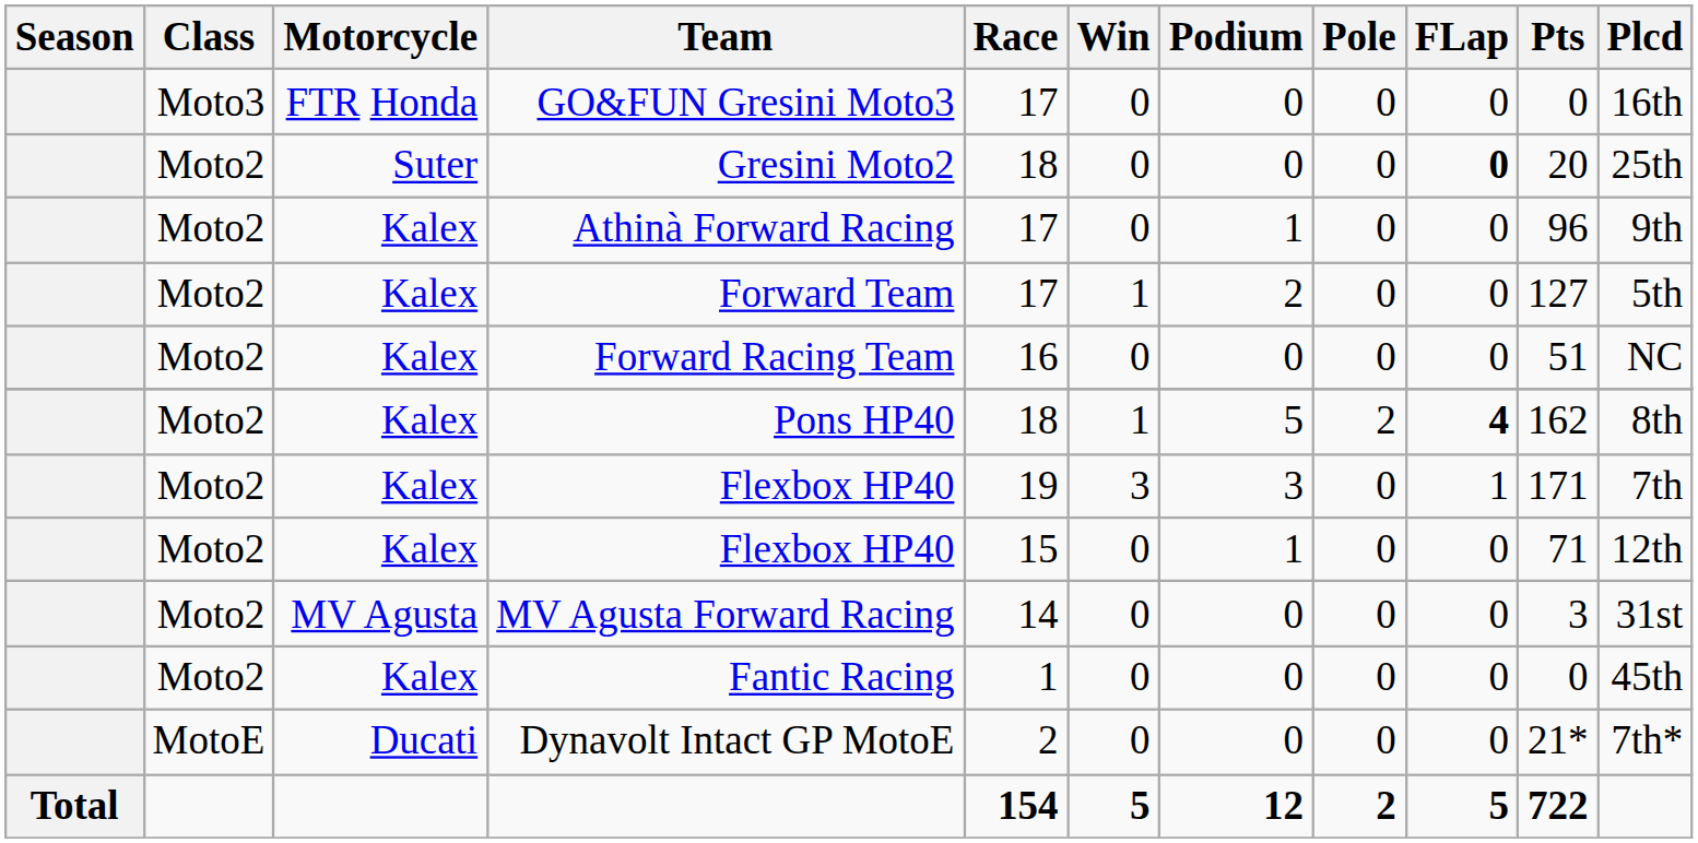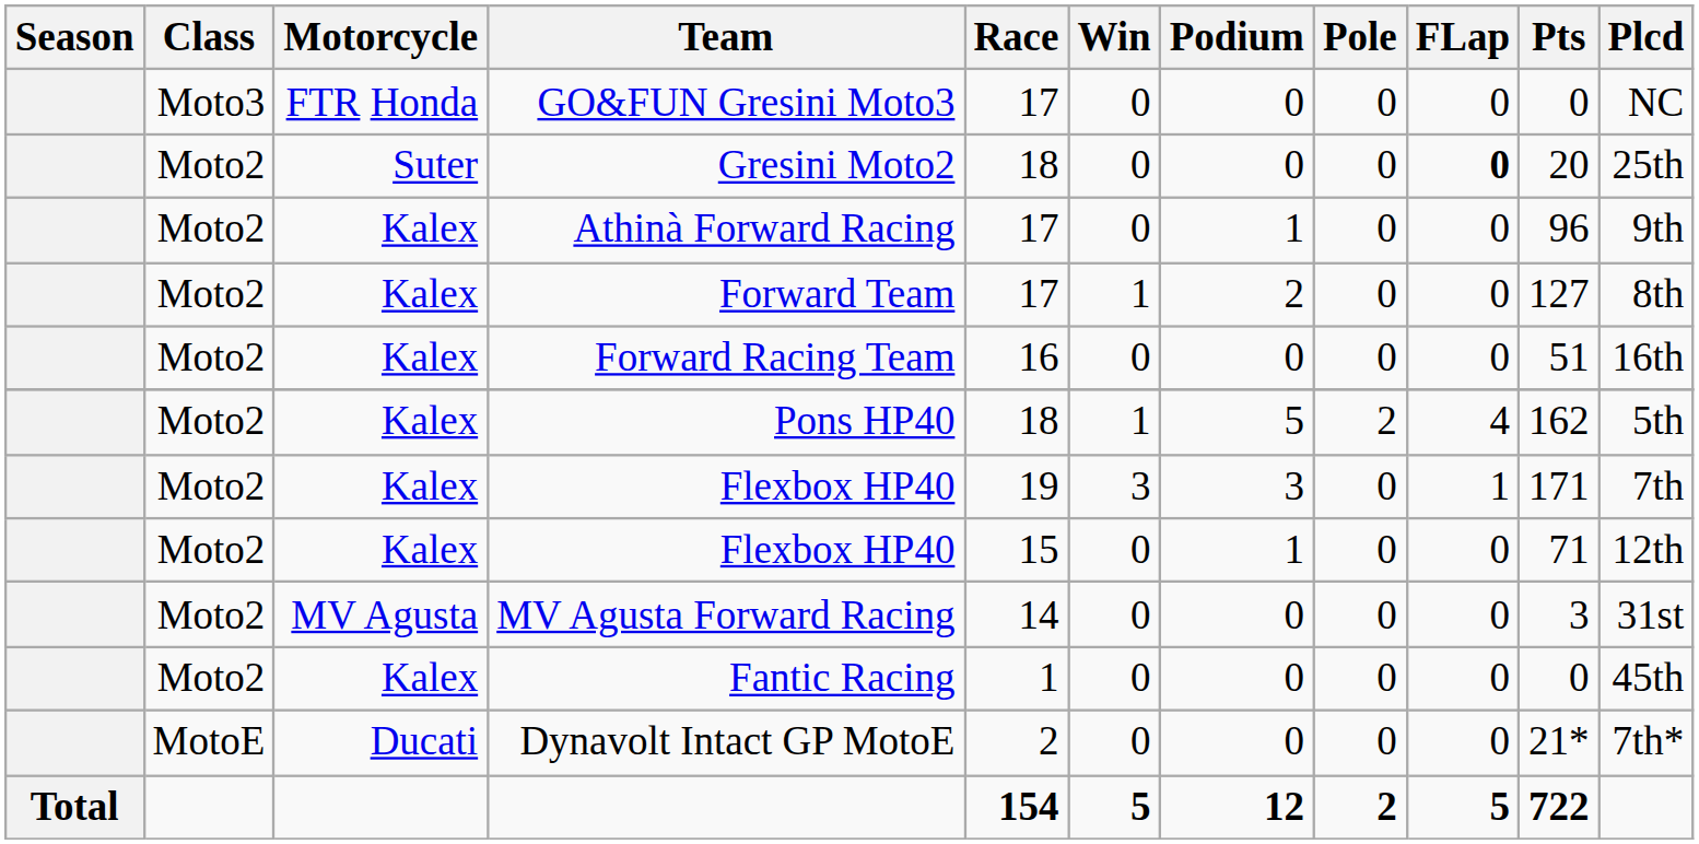 <table class="wikitable" style=text-align:right>
 <tr>
 <th>Season</th>
 <th>Class</th>
 <th>Motorcycle</th>
 <th>Team</th>
 <th>Race</th>
 <th>Win</th>
 <th>Podium</th>
 <th>Pole</th>
 <th>FLap</th>
 <th>Pts</th>
 <th>Plcd</th>
 </tr>
 <tr>
 <th></th>
 <td>Moto3</td>
 <td><a href='#'>FTR</a> <a href='#'>Honda</a></td>
 <td><a href='#'>GO&FUN Gresini Moto3</a></td>
 <td>17</td>
 <td>0</td>
 <td>0</td>
 <td>0</td>
 <td>0</td>
 <td>0</td>
-<td>16th</td>
+<td>NC</td>
 </tr>
 <tr>
 <th></th>
 <td>Moto2</td>
 <td><a href='#'>Suter</a></td>
 <td><a href='#'>Gresini Moto2</a></td>
 <td>18</td>
 <td>0</td>
 <td>0</td>
 <td>0</td>
 <td><strong>0</strong></td>
 <td>20</td>
 <td>25th</td>
 </tr>
 <tr>
 <th></th>
 <td>Moto2</td>
 <td><a href='#'>Kalex</a></td>
 <td><a href='#'>Athinà Forward Racing</a></td>
 <td>17</td>
 <td>0</td>
 <td>1</td>
 <td>0</td>
 <td>0</td>
 <td>96</td>
 <td>9th</td>
 </tr>
 <tr>
 <th></th>
 <td>Moto2</td>
 <td><a href='#'>Kalex</a></td>
 <td><a href='#'>Forward Team</a></td>
 <td>17</td>
 <td>1</td>
 <td>2</td>
 <td>0</td>
 <td>0</td>
 <td>127</td>
-<td>5th</td>
+<td>8th</td>
 </tr>
 <tr>
 <th></th>
 <td>Moto2</td>
 <td><a href='#'>Kalex</a></td>
 <td><a href='#'>Forward Racing Team</a></td>
 <td>16</td>
 <td>0</td>
 <td>0</td>
 <td>0</td>
 <td>0</td>
 <td>51</td>
-<td>NC</td>
+<td>16th</td>
 </tr>
 <tr>
 </tr>
 <tr>
 <th></th>
 <td>Moto2</td>
 <td><a href='#'>Kalex</a></td>
 <td><a href='#'>Pons HP40</a></td>
 <td>18</td>
 <td>1</td>
 <td>5</td>
 <td>2</td>
-<td><strong>4</strong></td>
+<td>4</td>
 <td>162</td>
-<td>8th</td>
+<td>5th</td>
 </tr>
 <tr>
 <th></th>
 <td>Moto2</td>
 <td><a href='#'>Kalex</a></td>
 <td><a href='#'>Flexbox HP40</a></td>
 <td>19</td>
 <td>3</td>
 <td>3</td>
 <td>0</td>
 <td>1</td>
 <td>171</td>
 <td>7th</td>
 </tr>
 <tr>
 <th></th>
 <td>Moto2</td>
 <td><a href='#'>Kalex</a></td>
 <td><a href='#'>Flexbox HP40</a></td>
 <td>15</td>
 <td>0</td>
 <td>1</td>
 <td>0</td>
 <td>0</td>
 <td>71</td>
 <td>12th</td>
 </tr>
 <tr>
 <th></th>
 <td>Moto2</td>
 <td><a href='#'>MV Agusta</a></td>
 <td><a href='#'>MV Agusta Forward Racing</a></td>
 <td>14</td>
 <td>0</td>
 <td>0</td>
 <td>0</td>
 <td>0</td>
 <td>3</td>
 <td>31st</td>
 </tr>
 <tr>
 <th></th>
 <td>Moto2</td>
 <td><a href='#'>Kalex</a></td>
 <td><a href='#'>Fantic Racing</a></td>
 <td>1</td>
 <td>0</td>
 <td>0</td>
 <td>0</td>
 <td>0</td>
 <td>0</td>
 <td>45th</td>
 </tr>
 <tr>
 <th></th>
 <td>MotoE</td>
 <td><a href='#'>Ducati</a></td>
 <td>Dynavolt Intact GP MotoE</td>
 <td>2</td>
 <td>0</td>
 <td>0</td>
 <td>0</td>
 <td>0</td>
 <td>21*</td>
 <td>7th*</td>
 </tr>
 <tr>
 <th>Total</th>
 <td></td>
 <td></td>
 <td></td>
 <td><strong>154</strong></td>
 <td><strong>5</strong></td>
 <td><strong>12</strong></td>
 <td><strong>2</strong></td>
 <td><strong>5</strong></td>
 <td><strong>722</strong></td>
 <td></td>
 </tr>
 </table>
